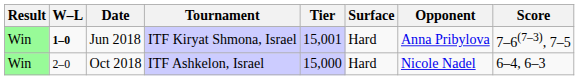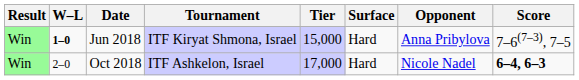 <table class="sortable wikitable">
 <tr>
 <th>Result</th>
 <th class="unsortable">W–L</th>
 <th>Date</th>
 <th>Tournament</th>
 <th>Tier</th>
 <th>Surface</th>
 <th>Opponent</th>
 <th class="unsortable">Score</th>
 </tr>
 <tr>
 <td style="background:#98fb98;">Win</td>
 <td><strong><small>1–0</small></strong></td>
 <td>Jun 2018</td>
 <td style="background:#ccccff;">ITF Kiryat Shmona, Israel</td>
-<td style="background:#ccccff;">15,001</td>
+<td style="background:#ccccff;">15,000</td>
 <td>Hard</td>
 <td> <a href='#'>Anna Pribylova</a></td>
 <td>7–6<sup>(7–3)</sup>, 7–5</td>
 </tr>
 <tr>
 <td style="background:#98fb98;">Win</td>
 <td><small>2–0</small></td>
 <td>Oct 2018</td>
 <td style="background:#ccccff;">ITF Ashkelon, Israel</td>
-<td style="background:#ccccff;">15,000</td>
+<td style="background:#ccccff;">17,000</td>
 <td>Hard</td>
 <td> <a href='#'>Nicole Nadel</a></td>
-<td>6–4, 6–3</td>
+<td><strong>6–4, 6–3</strong></td>
 </tr>
 </table>
